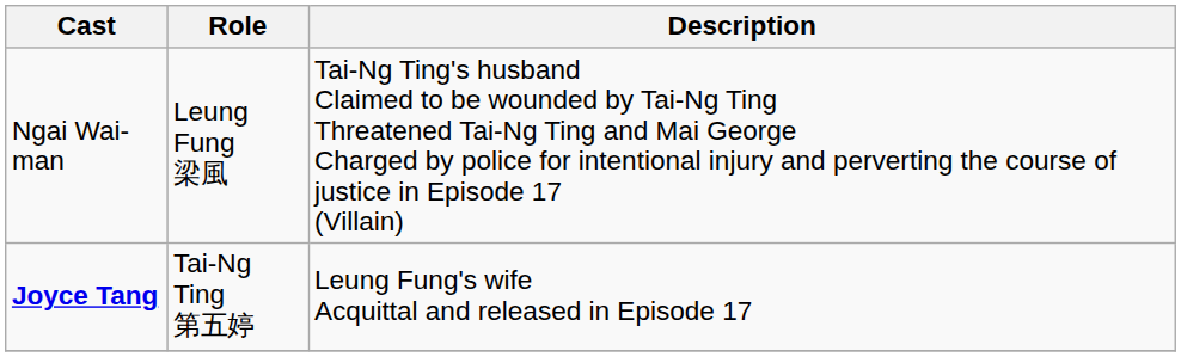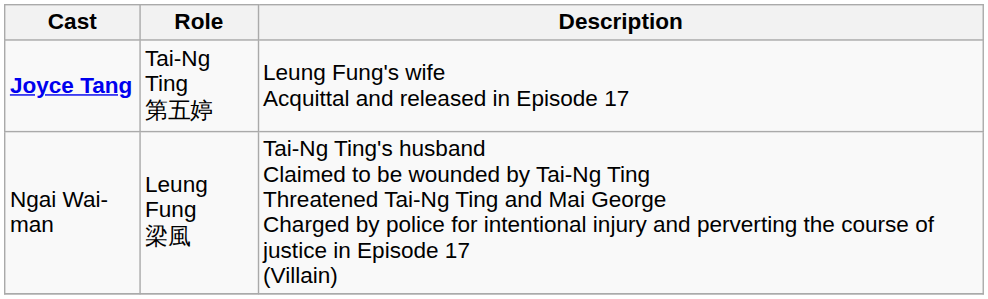 <table class="wikitable" width="55%">
 <tr>
 <th>Cast</th>
 <th>Role</th>
 <th>Description</th>
 </tr>
 <tr>
+<td><strong><a href='#'>Joyce Tang</a></strong></td>
+<td>Tai-Ng Ting<br>第五婷</td>
+<td>Leung Fung's wife<br>Acquittal and released in Episode 17</td>
+</tr>
+<tr>
 <td>Ngai Wai-man</td>
 <td>Leung Fung<br>梁風</td>
 <td>Tai-Ng Ting's husband<br>Claimed to be wounded by Tai-Ng Ting<br>Threatened Tai-Ng Ting and Mai George<br>Charged by police for intentional injury and perverting the course of justice in Episode 17<br>(Villain)</td>
 </tr>
 <tr>
-<td><strong><a href='#'>Joyce Tang</a></strong></td>
-<td>Tai-Ng Ting<br>第五婷</td>
-<td>Leung Fung's wife<br>Acquittal and released in Episode 17</td>
-</tr>
-<tr>
 </tr>
 </table>
